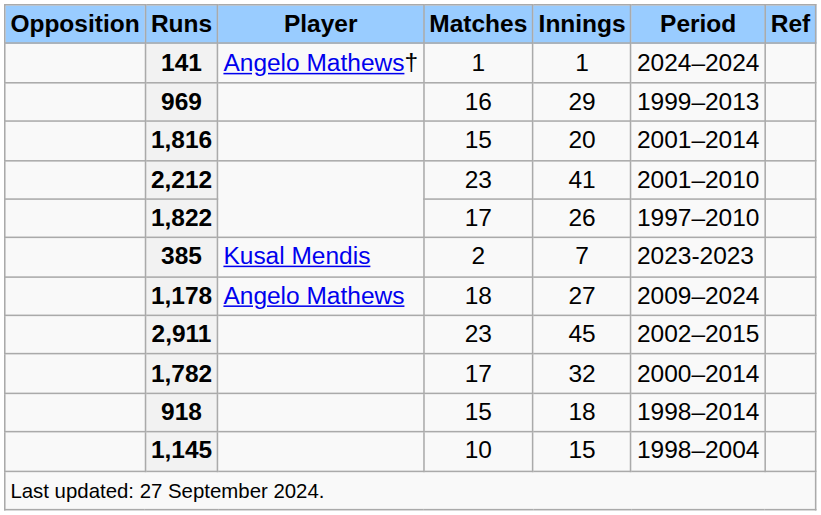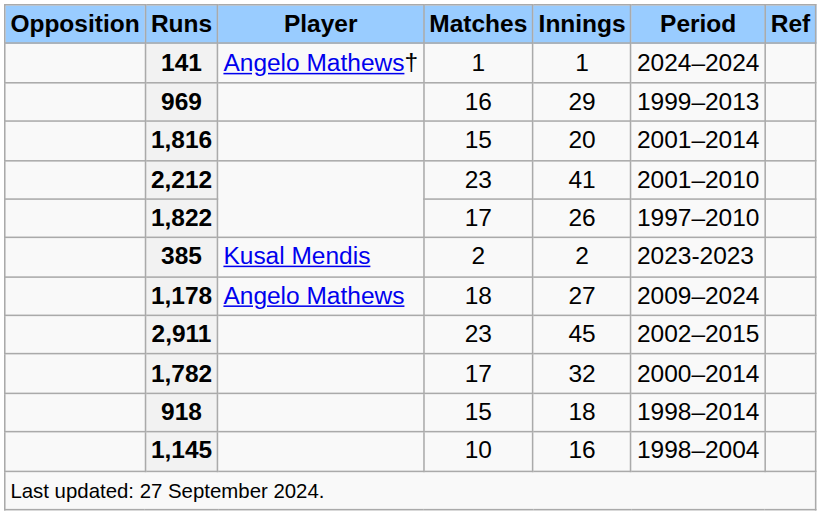 <table class="wikitable plainrowheaders sortable">
 <tr>
 <th scope=col style="background:#9cf;">Opposition</th>
 <th scope=col style="background:#9cf;">Runs</th>
 <th scope=col style="background:#9cf;">Player</th>
 <th scope=col style="background:#9cf;">Matches</th>
 <th scope=col style="background:#9cf;">Innings</th>
 <th scope=col style="background:#9cf;">Period</th>
 <th scope=col style="background:#9cf;">Ref</th>
 </tr>
 <tr>
 <td></td>
 <th scope=row style="text-align:center;">141</th>
 <td><a href='#'>Angelo Mathews</a>†</td>
 <td style="text-align:center">1</td>
 <td style="text-align:center">1</td>
 <td>2024–2024</td>
 <td></td>
 </tr>
 <tr>
 <td></td>
 <th scope=row style="text-align:center;">969</th>
 <td></td>
 <td style="text-align:center">16</td>
 <td style="text-align:center">29</td>
 <td>1999–2013</td>
 <td></td>
 </tr>
 <tr>
 <td></td>
 <th scope=row style="text-align:center;">1,816</th>
 <td></td>
 <td style="text-align:center">15</td>
 <td style="text-align:center">20</td>
 <td>2001–2014</td>
 <td></td>
 </tr>
 <tr>
 <td></td>
 <th scope=row style="text-align:center;">2,212</th>
 <td rowspan=2></td>
 <td style="text-align:center">23</td>
 <td style="text-align:center">41</td>
 <td>2001–2010</td>
 <td></td>
 </tr>
 <tr>
 <td></td>
 <th scope=row style="text-align:center;">1,822</th>
 <td style="text-align:center">17</td>
 <td style="text-align:center">26</td>
 <td>1997–2010</td>
 <td></td>
 </tr>
 <tr>
 <td></td>
 <th scope="row" style="text-align:center;">385</th>
 <td><a href='#'>Kusal Mendis</a></td>
 <td style="text-align:center">2</td>
-<td style="text-align:center">7</td>
+<td style="text-align:center">2</td>
 <td>2023-2023</td>
 <td></td>
 </tr>
 <tr>
 <td></td>
 <th scope=row style="text-align:center;">1,178</th>
 <td><a href='#'>Angelo Mathews</a></td>
 <td style="text-align:center">18</td>
 <td style="text-align:center">27</td>
 <td>2009–2024</td>
 <td></td>
 </tr>
 <tr>
 <td></td>
 <th scope=row style="text-align:center;">2,911</th>
 <td></td>
 <td style="text-align:center">23</td>
 <td style="text-align:center">45</td>
 <td>2002–2015</td>
 <td></td>
 </tr>
 <tr>
 <td></td>
 <th scope=row style="text-align:center;">1,782</th>
 <td></td>
 <td style="text-align:center">17</td>
 <td style="text-align:center">32</td>
 <td>2000–2014</td>
 <td></td>
 </tr>
 <tr>
 <td></td>
 <th scope=row style="text-align:center;">918</th>
 <td></td>
 <td style="text-align:center">15</td>
 <td style="text-align:center">18</td>
 <td>1998–2014</td>
 <td></td>
 </tr>
 <tr>
 <td></td>
 <th scope=row style="text-align:center;">1,145</th>
 <td></td>
 <td style="text-align:center">10</td>
-<td style="text-align:center">15</td>
+<td style="text-align:center">16</td>
 <td>1998–2004</td>
 <td></td>
 </tr>
 <tr>
 <td colspan=7><small>Last updated: 27 September 2024.</small></td>
 </tr>
 </table>
